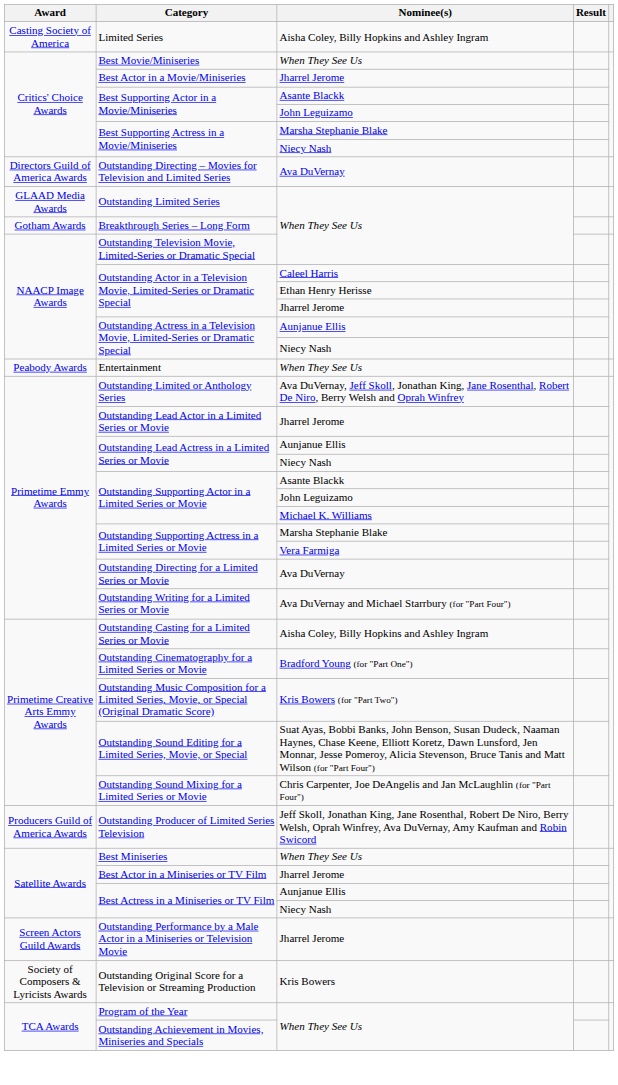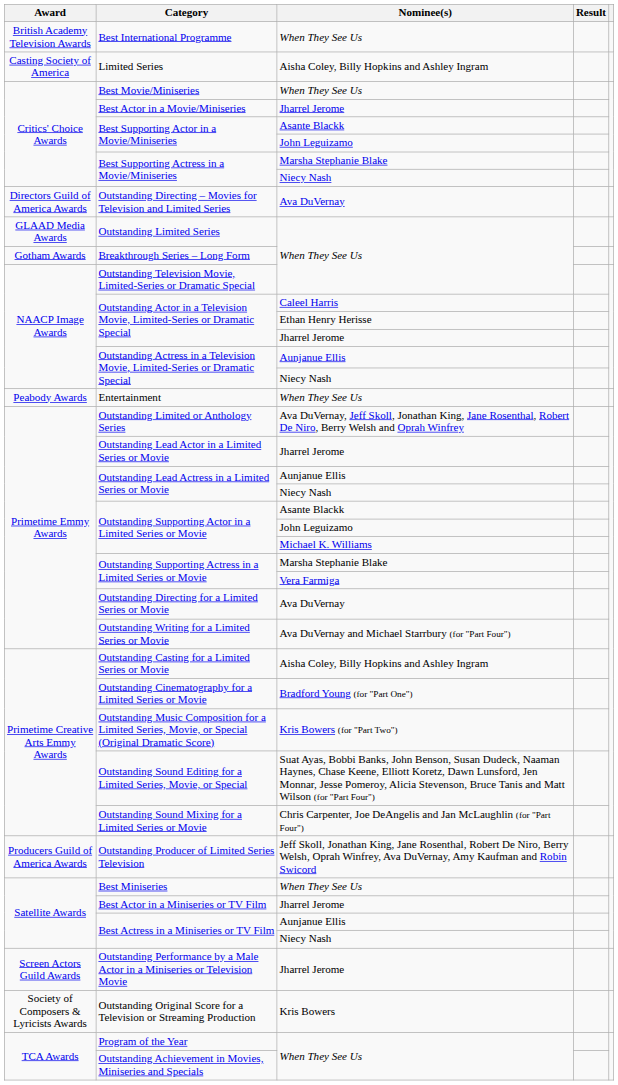 <table class="wikitable sortable" style="width:100%">
 <tr>
 <th scope="col">Award</th>
 <th scope="col">Category</th>
 <th scope="col">Nominee(s)</th>
 <th scope="col">Result</th>
 <th scope="col" class="unsortable"></th>
+</tr>
+<tr>
+<td align="center"><a href='#'>British Academy Television Awards</a></td>
+<td><a href='#'>Best International Programme</a></td>
+<td><em>When They See Us</em></td>
+<td></td>
+<td align="center"></td>
 </tr>
 <tr>
 <td align="center"><a href='#'>Casting Society of America</a></td>
 <td>Limited Series</td>
 <td>Aisha Coley, Billy Hopkins and Ashley Ingram</td>
 <td></td>
 <td align="center"></td>
 </tr>
 <tr>
 <td align="center" rowspan="6"><a href='#'>Critics' Choice Awards</a></td>
 <td><a href='#'>Best Movie/Miniseries</a></td>
 <td><em>When They See Us</em></td>
 <td></td>
 <td align="center" rowspan="6"></td>
 </tr>
 <tr>
 <td><a href='#'>Best Actor in a Movie/Miniseries</a></td>
 <td><a href='#'>Jharrel Jerome</a></td>
 <td></td>
 </tr>
 <tr>
 <td rowspan="2"><a href='#'>Best Supporting Actor in a Movie/Miniseries</a></td>
 <td><a href='#'>Asante Blackk</a></td>
 <td></td>
 </tr>
 <tr>
 <td><a href='#'>John Leguizamo</a></td>
 <td></td>
 </tr>
 <tr>
 <td rowspan="2"><a href='#'>Best Supporting Actress in a Movie/Miniseries</a></td>
 <td><a href='#'>Marsha Stephanie Blake</a></td>
 <td></td>
 </tr>
 <tr>
 <td><a href='#'>Niecy Nash</a></td>
 <td></td>
 </tr>
 <tr>
 <td align="center"><a href='#'>Directors Guild of America Awards</a></td>
 <td><a href='#'>Outstanding Directing – Movies for Television and Limited Series</a></td>
 <td><a href='#'>Ava DuVernay</a></td>
 <td></td>
 <td align="center"></td>
 </tr>
 <tr>
 <td align="center"><a href='#'>GLAAD Media Awards</a></td>
 <td><a href='#'>Outstanding Limited Series</a></td>
 <td rowspan="3"><em>When They See Us</em></td>
 <td></td>
 <td align="center"></td>
 </tr>
 <tr>
 <td align="center"><a href='#'>Gotham Awards</a></td>
 <td><a href='#'>Breakthrough Series – Long Form</a></td>
 <td></td>
 <td align="center"></td>
 </tr>
 <tr>
 <td align="center" rowspan="6"><a href='#'>NAACP Image Awards</a></td>
 <td><a href='#'>Outstanding Television Movie, Limited-Series or Dramatic Special</a></td>
 <td></td>
 <td rowspan="6" align="center"></td>
 </tr>
 <tr>
 <td rowspan="3"><a href='#'>Outstanding Actor in a Television Movie, Limited-Series or Dramatic Special</a></td>
 <td><a href='#'>Caleel Harris</a></td>
 <td></td>
 </tr>
 <tr>
 <td>Ethan Henry Herisse</td>
 <td></td>
 </tr>
 <tr>
 <td>Jharrel Jerome</td>
 <td></td>
 </tr>
 <tr>
 <td rowspan="2"><a href='#'>Outstanding Actress in a Television Movie, Limited-Series or Dramatic Special</a></td>
 <td><a href='#'>Aunjanue Ellis</a></td>
 <td></td>
 </tr>
 <tr>
 <td>Niecy Nash</td>
 <td></td>
 </tr>
 <tr>
 <td align="center"><a href='#'>Peabody Awards</a></td>
 <td>Entertainment</td>
 <td><em>When They See Us</em></td>
 <td></td>
 <td align="center"></td>
 </tr>
 <tr>
 <td align="center" rowspan="11"><a href='#'>Primetime Emmy Awards</a></td>
 <td><a href='#'>Outstanding Limited or Anthology Series</a></td>
 <td>Ava DuVernay, <a href='#'>Jeff Skoll</a>, Jonathan King, <a href='#'>Jane Rosenthal</a>, <a href='#'>Robert De Niro</a>, Berry Welsh and <a href='#'>Oprah Winfrey</a></td>
 <td></td>
 <td align="center" rowspan="16"></td>
 </tr>
 <tr>
 <td><a href='#'>Outstanding Lead Actor in a Limited Series or Movie</a></td>
 <td>Jharrel Jerome</td>
 <td></td>
 </tr>
 <tr>
 <td rowspan="2"><a href='#'>Outstanding Lead Actress in a Limited Series or Movie</a></td>
 <td>Aunjanue Ellis</td>
 <td></td>
 </tr>
 <tr>
 <td>Niecy Nash</td>
 <td></td>
 </tr>
 <tr>
 <td rowspan="3"><a href='#'>Outstanding Supporting Actor in a Limited Series or Movie</a></td>
 <td>Asante Blackk</td>
 <td></td>
 </tr>
 <tr>
 <td>John Leguizamo</td>
 <td></td>
 </tr>
 <tr>
 <td><a href='#'>Michael K. Williams</a></td>
 <td></td>
 </tr>
 <tr>
 <td rowspan="2"><a href='#'>Outstanding Supporting Actress in a Limited Series or Movie</a></td>
 <td>Marsha Stephanie Blake</td>
 <td></td>
 </tr>
 <tr>
 <td><a href='#'>Vera Farmiga</a></td>
 <td></td>
 </tr>
 <tr>
 <td><a href='#'>Outstanding Directing for a Limited Series or Movie</a></td>
 <td>Ava DuVernay</td>
 <td></td>
 </tr>
 <tr>
 <td><a href='#'>Outstanding Writing for a Limited Series or Movie</a></td>
 <td>Ava DuVernay and Michael Starrbury <small>(for "Part Four")</small></td>
 <td></td>
 </tr>
 <tr>
 <td align="center" rowspan="5"><a href='#'>Primetime Creative Arts Emmy Awards</a></td>
 <td><a href='#'>Outstanding Casting for a Limited Series or Movie</a></td>
 <td>Aisha Coley, Billy Hopkins and Ashley Ingram</td>
 <td></td>
 </tr>
 <tr>
 <td><a href='#'>Outstanding Cinematography for a Limited Series or Movie</a></td>
 <td><a href='#'>Bradford Young</a> <small>(for "Part One")</small></td>
 <td></td>
 </tr>
 <tr>
 <td><a href='#'>Outstanding Music Composition for a Limited Series, Movie, or Special (Original Dramatic Score)</a></td>
 <td><a href='#'>Kris Bowers</a> <small>(for "Part Two")</small></td>
 <td></td>
 </tr>
 <tr>
 <td><a href='#'>Outstanding Sound Editing for a Limited Series, Movie, or Special</a></td>
 <td>Suat Ayas, Bobbi Banks, John Benson, Susan Dudeck, Naaman Haynes, Chase Keene, Elliott Koretz, Dawn Lunsford, Jen Monnar, Jesse Pomeroy, Alicia Stevenson, Bruce Tanis and Matt Wilson <small>(for "Part Four")</small></td>
 <td></td>
 </tr>
 <tr>
 <td><a href='#'>Outstanding Sound Mixing for a Limited Series or Movie</a></td>
 <td>Chris Carpenter, Joe DeAngelis and Jan McLaughlin <small>(for "Part Four")</small></td>
 <td></td>
 </tr>
 <tr>
 <td align="center"><a href='#'>Producers Guild of America Awards</a></td>
 <td><a href='#'>Outstanding Producer of Limited Series Television</a></td>
 <td>Jeff Skoll, Jonathan King, Jane Rosenthal, Robert De Niro, Berry Welsh, Oprah Winfrey, Ava DuVernay, Amy Kaufman and <a href='#'>Robin Swicord</a></td>
 <td></td>
 <td align="center"></td>
 </tr>
 <tr>
 <td align="center" rowspan="4"><a href='#'>Satellite Awards</a></td>
 <td><a href='#'>Best Miniseries</a></td>
 <td><em>When They See Us</em></td>
 <td></td>
 <td align="center" rowspan="4"></td>
 </tr>
 <tr>
 <td><a href='#'>Best Actor in a Miniseries or TV Film</a></td>
 <td>Jharrel Jerome</td>
 <td></td>
 </tr>
 <tr>
 <td rowspan="2"><a href='#'>Best Actress in a Miniseries or TV Film</a></td>
 <td>Aunjanue Ellis</td>
 <td></td>
 </tr>
 <tr>
 <td>Niecy Nash</td>
 <td></td>
 </tr>
 <tr>
 <td align="center"><a href='#'>Screen Actors Guild Awards</a></td>
 <td><a href='#'>Outstanding Performance by a Male Actor in a Miniseries or Television Movie</a></td>
 <td>Jharrel Jerome</td>
 <td></td>
 <td align="center"></td>
 </tr>
 <tr>
 <td align="center">Society of Composers & Lyricists Awards</td>
 <td>Outstanding Original Score for a Television or Streaming Production</td>
 <td>Kris Bowers</td>
 <td></td>
 <td align="center"></td>
 </tr>
 <tr>
 <td align="center" rowspan="2"><a href='#'>TCA Awards</a></td>
 <td><a href='#'>Program of the Year</a></td>
 <td rowspan="2"><em>When They See Us</em></td>
 <td></td>
 <td align="center" rowspan="2"></td>
 </tr>
 <tr>
 <td><a href='#'>Outstanding Achievement in Movies, Miniseries and Specials</a></td>
 <td></td>
 </tr>
 </table>
